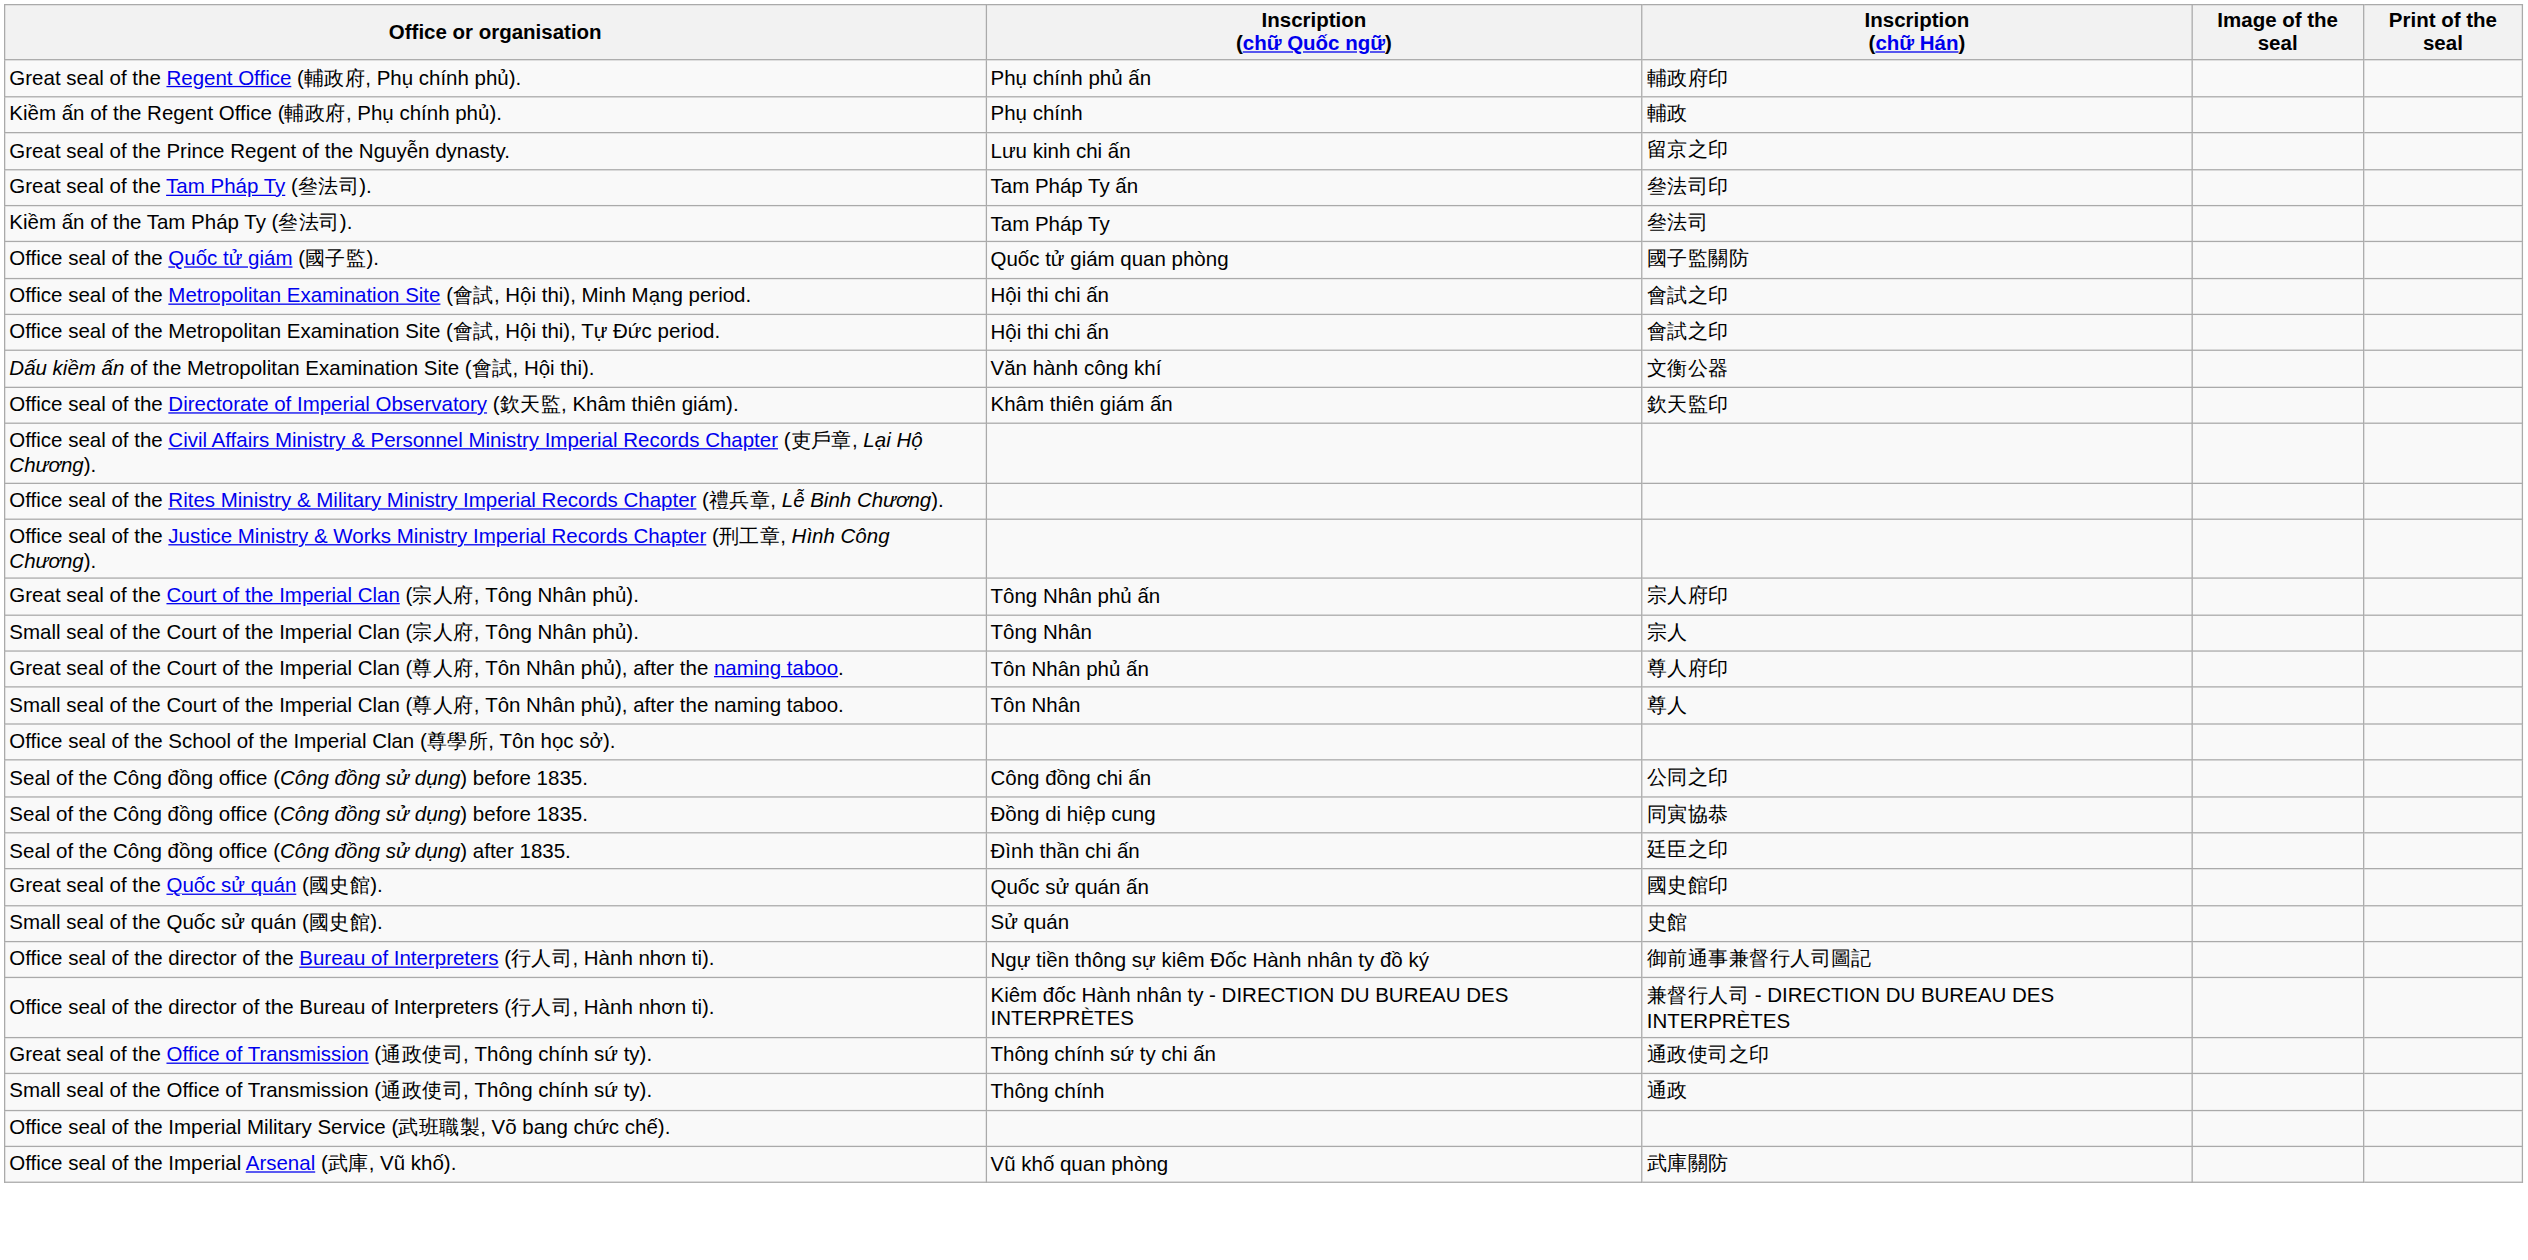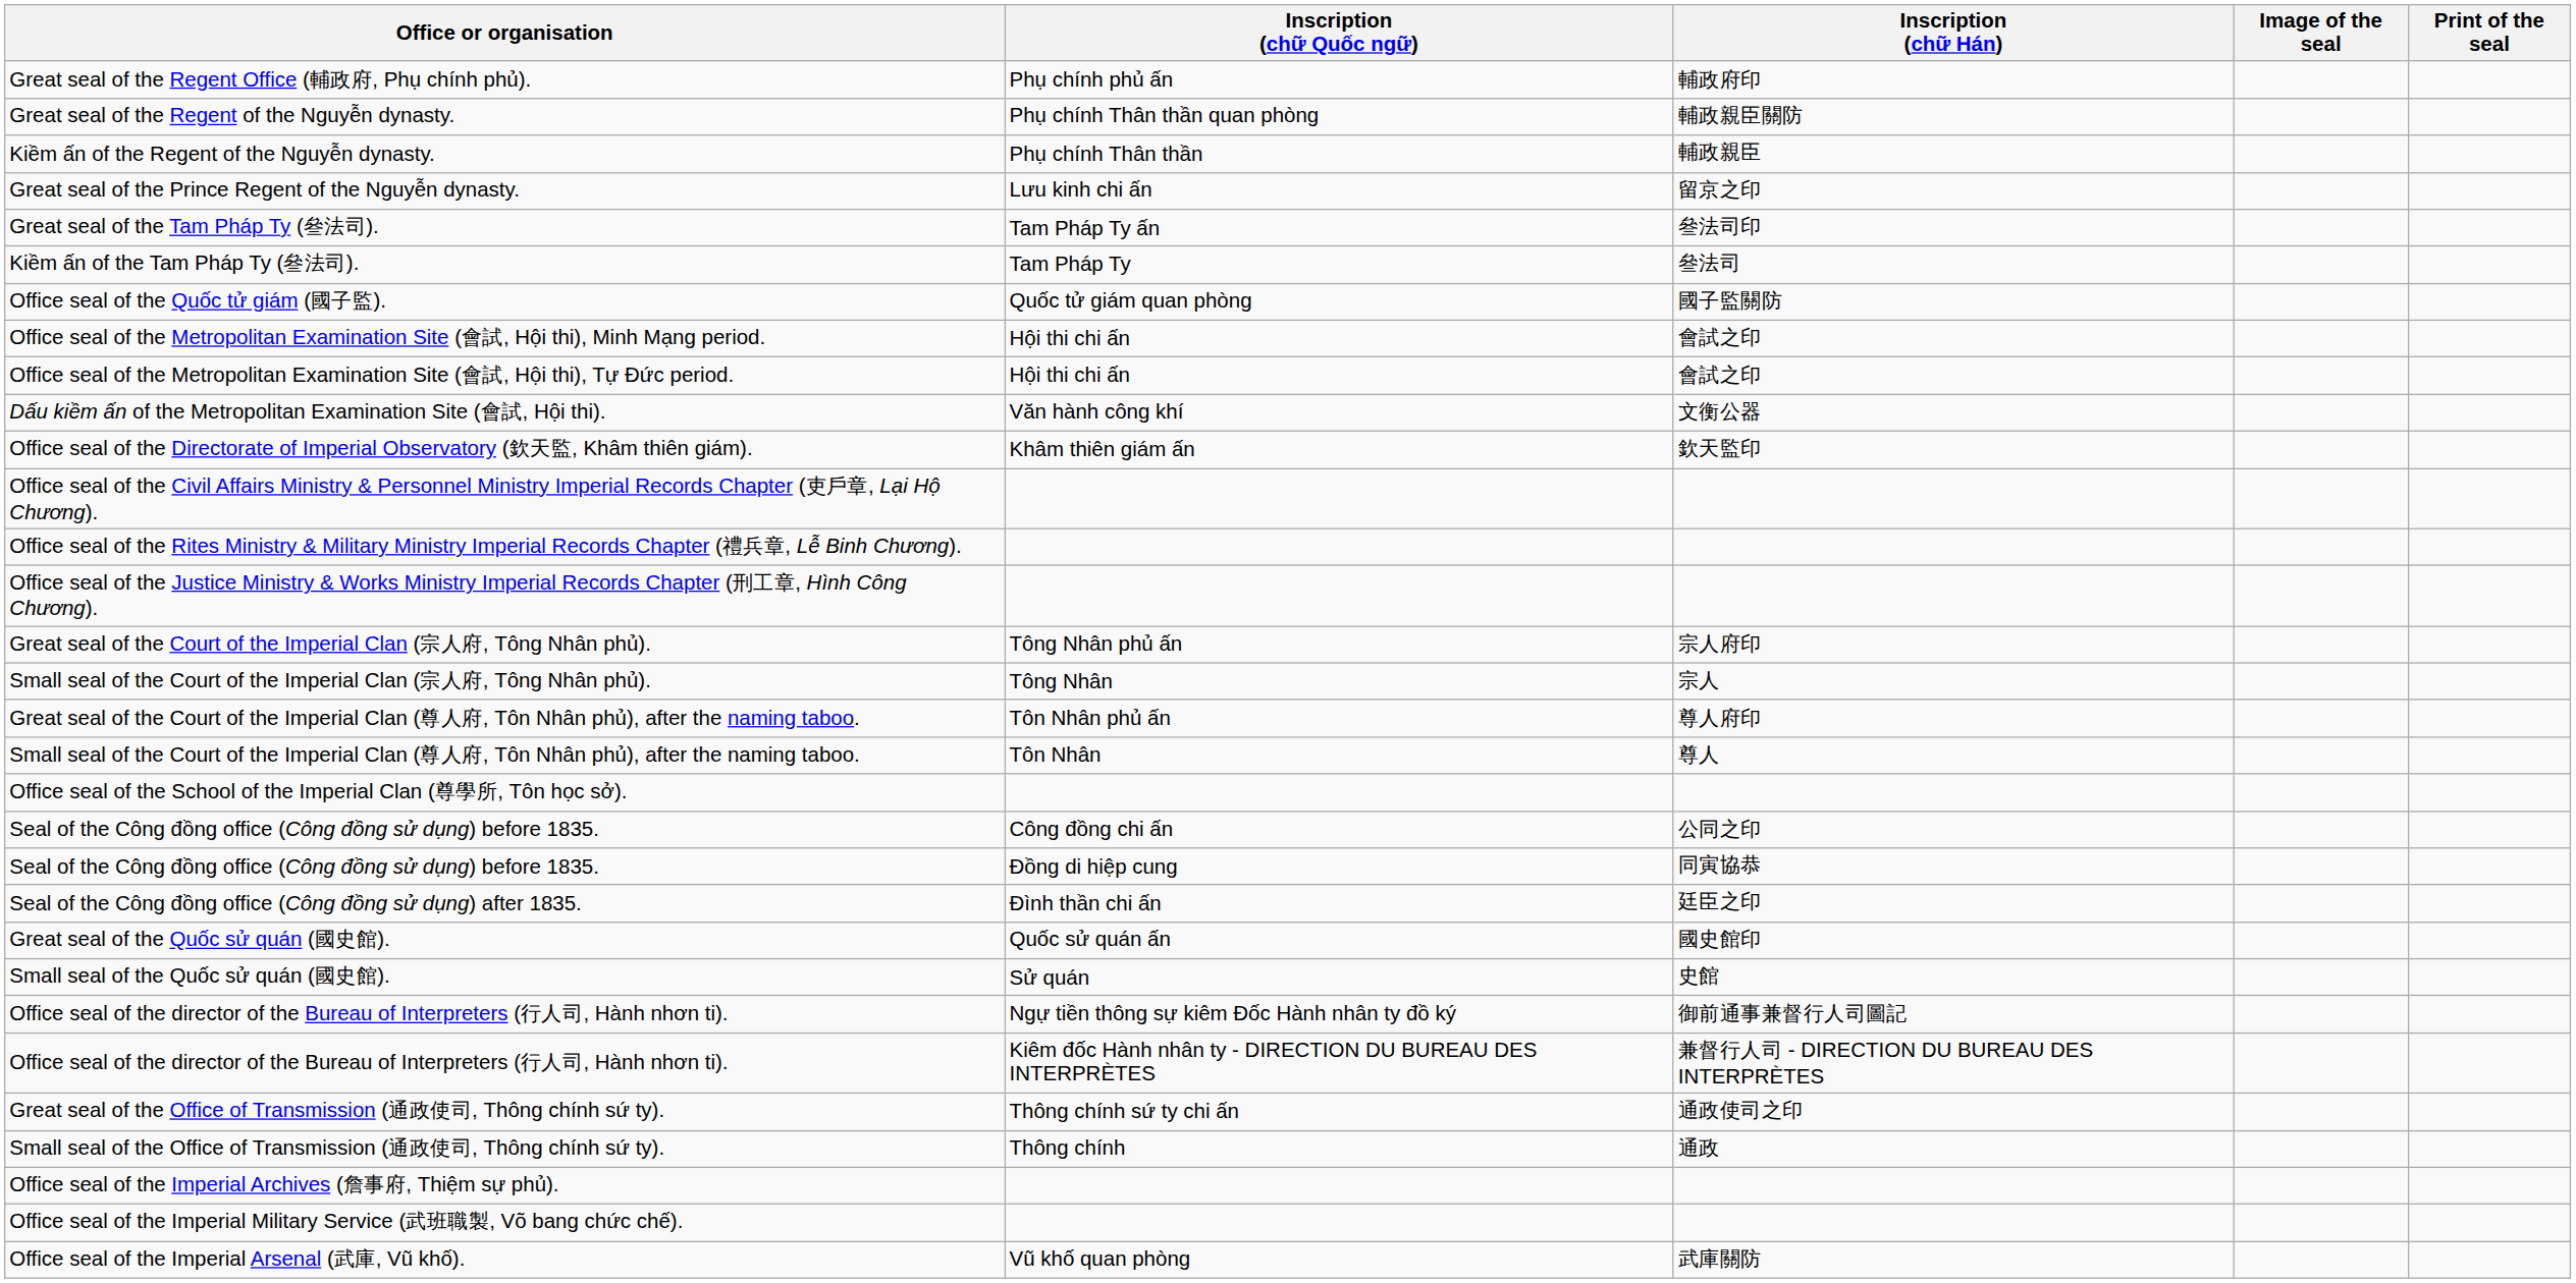 <table class="wikitable">
 <tr>
 <th>Office or organisation</th>
 <th>Inscription<br>(<a href='#'>chữ Quốc ngữ</a>)</th>
 <th>Inscription<br>(<a href='#'>chữ Hán</a>)</th>
 <th>Image of the seal</th>
 <th>Print of the seal</th>
 </tr>
 <tr>
 <td>Great seal of the <a href='#'>Regent Office</a> (輔政府, Phụ chính phủ).</td>
 <td>Phụ chính phủ ấn</td>
 <td>輔政府印</td>
 <td></td>
 <td></td>
 </tr>
 <tr>
-<td>Kiềm ấn of the Regent Office (輔政府, Phụ chính phủ).</td>
-<td>Phụ chính</td>
-<td>輔政</td>
+<td>Great seal of the <a href='#'>Regent</a> of the Nguyễn dynasty.</td>
+<td>Phụ chính Thân thần quan phòng</td>
+<td>輔政親臣關防</td>
+<td></td>
+<td></td>
+</tr>
+<tr>
+<td>Kiềm ấn of the Regent of the Nguyễn dynasty.</td>
+<td>Phụ chính Thân thần</td>
+<td>輔政親臣</td>
 <td></td>
 <td></td>
 </tr>
 <tr>
 <td>Great seal of the Prince Regent of the Nguyễn dynasty.</td>
 <td>Lưu kinh chi ấn</td>
 <td>留京之印</td>
 <td></td>
 <td></td>
 </tr>
 <tr>
 <td>Great seal of the <a href='#'>Tam Pháp Ty</a> (叄法司).</td>
 <td>Tam Pháp Ty ấn</td>
 <td>叄法司印</td>
 <td></td>
 <td></td>
 </tr>
 <tr>
 <td>Kiềm ấn of the Tam Pháp Ty (叄法司).</td>
 <td>Tam Pháp Ty</td>
 <td>叄法司</td>
 <td></td>
 <td></td>
 </tr>
 <tr>
 <td>Office seal of the <a href='#'>Quốc tử giám</a> (國子監).</td>
 <td>Quốc tử giám quan phòng</td>
 <td>國子監關防</td>
 <td></td>
 <td></td>
 </tr>
 <tr>
 <td>Office seal of the <a href='#'>Metropolitan Examination Site</a> (會試, Hội thi), Minh Mạng period.</td>
 <td>Hội thi chi ấn</td>
 <td>會試之印</td>
 <td></td>
 <td></td>
 </tr>
 <tr>
 <td>Office seal of the Metropolitan Examination Site (會試, Hội thi), Tự Đức period.</td>
 <td>Hội thi chi ấn</td>
 <td>會試之印</td>
 <td></td>
 <td></td>
 </tr>
 <tr>
 <td><em>Dấu kiềm ấn</em> of the Metropolitan Examination Site (會試, Hội thi).</td>
 <td>Văn hành công khí</td>
 <td>文衡公器</td>
 <td></td>
 <td></td>
 </tr>
 <tr>
 <td>Office seal of the <a href='#'>Directorate of Imperial Observatory</a> (欽天監, Khâm thiên giám).</td>
 <td>Khâm thiên giám ấn</td>
 <td>欽天監印</td>
 <td></td>
 <td></td>
 </tr>
 <tr>
 <td>Office seal of the <a href='#'>Civil Affairs Ministry & Personnel Ministry Imperial Records Chapter</a> (吏戶章, <em>Lại Hộ Chương</em>).</td>
 <td></td>
 <td></td>
 <td></td>
 <td></td>
 </tr>
 <tr>
 <td>Office seal of the <a href='#'>Rites Ministry & Military Ministry Imperial Records Chapter</a> (禮兵章, <em>Lễ Binh Chương</em>).</td>
 <td></td>
 <td></td>
 <td></td>
 <td></td>
 </tr>
 <tr>
 <td>Office seal of the <a href='#'>Justice Ministry & Works Ministry Imperial Records Chapter</a> (刑工章, <em>Hình Công Chương</em>).</td>
 <td></td>
 <td></td>
 <td></td>
 <td></td>
 </tr>
 <tr>
 <td>Great seal of the <a href='#'>Court of the Imperial Clan</a> (宗人府, Tông Nhân phủ).</td>
 <td>Tông Nhân phủ ấn</td>
 <td>宗人府印</td>
 <td></td>
 <td></td>
 </tr>
 <tr>
 <td>Small seal of the Court of the Imperial Clan (宗人府, Tông Nhân phủ).</td>
 <td>Tông Nhân</td>
 <td>宗人</td>
 <td></td>
 <td></td>
 </tr>
 <tr>
 <td>Great seal of the Court of the Imperial Clan (尊人府, Tôn Nhân phủ), after the <a href='#'>naming taboo</a>.</td>
 <td>Tôn Nhân phủ ấn</td>
 <td>尊人府印</td>
 <td></td>
 <td></td>
 </tr>
 <tr>
 <td>Small seal of the Court of the Imperial Clan (尊人府, Tôn Nhân phủ), after the naming taboo.</td>
 <td>Tôn Nhân</td>
 <td>尊人</td>
 <td></td>
 <td></td>
 </tr>
 <tr>
 <td>Office seal of the School of the Imperial Clan (尊學所, Tôn học sở).</td>
 <td></td>
 <td></td>
 <td></td>
 <td></td>
 </tr>
 <tr>
 <td>Seal of the Công đồng office (<em>Công đồng sử dụng</em>) before 1835.</td>
 <td>Công đồng chi ấn</td>
 <td>公同之印</td>
 <td></td>
 <td></td>
 </tr>
 <tr>
 <td>Seal of the Công đồng office (<em>Công đồng sử dụng</em>) before 1835.</td>
 <td>Đồng di hiệp cung</td>
 <td>同寅協恭</td>
 <td></td>
 <td></td>
 </tr>
 <tr>
 <td>Seal of the Công đồng office (<em>Công đồng sử dụng</em>) after 1835.</td>
 <td>Đình thần chi ấn</td>
 <td>廷臣之印</td>
 <td></td>
 <td></td>
 </tr>
 <tr>
 <td>Great seal of the <a href='#'>Quốc sử quán</a> (國史館).</td>
 <td>Quốc sử quán ấn</td>
 <td>國史館印</td>
 <td></td>
 <td></td>
 </tr>
 <tr>
 <td>Small seal of the Quốc sử quán (國史館).</td>
 <td>Sử quán</td>
 <td>史館</td>
 <td></td>
 <td></td>
 </tr>
 <tr>
 <td>Office seal of the director of the <a href='#'>Bureau of Interpreters</a> (行人司, Hành nhơn ti).</td>
 <td>Ngự tiền thông sự kiêm Đốc Hành nhân ty đồ ký</td>
 <td>御前通事兼督行人司圖記</td>
 <td></td>
 <td></td>
 </tr>
 <tr>
 <td>Office seal of the director of the Bureau of Interpreters (行人司, Hành nhơn ti).</td>
 <td>Kiêm đốc Hành nhân ty - DIRECTION DU BUREAU DES INTERPRÈTES</td>
 <td>兼督行人司 - DIRECTION DU BUREAU DES INTERPRÈTES</td>
 <td></td>
 <td></td>
 </tr>
 <tr>
 <td>Great seal of the <a href='#'>Office of Transmission</a> (通政使司, Thông chính sứ ty).</td>
 <td>Thông chính sứ ty chi ấn</td>
 <td>通政使司之印</td>
 <td></td>
 <td></td>
 </tr>
 <tr>
 <td>Small seal of the Office of Transmission (通政使司, Thông chính sứ ty).</td>
 <td>Thông chính</td>
 <td>通政</td>
 <td></td>
 <td></td>
 </tr>
 <tr>
+<td>Office seal of the <a href='#'>Imperial Archives</a> (詹事府, Thiệm sự phủ).</td>
+<td></td>
+<td></td>
+<td></td>
+<td></td>
+</tr>
+<tr>
 <td>Office seal of the Imperial Military Service (武班職製, Võ bang chức chế).</td>
 <td></td>
 <td></td>
 <td></td>
 <td></td>
 </tr>
 <tr>
 <td>Office seal of the Imperial <a href='#'>Arsenal</a> (武庫, Vũ khố).</td>
 <td>Vũ khố quan phòng</td>
 <td>武庫關防</td>
 <td></td>
 <td></td>
 </tr>
 </table>
